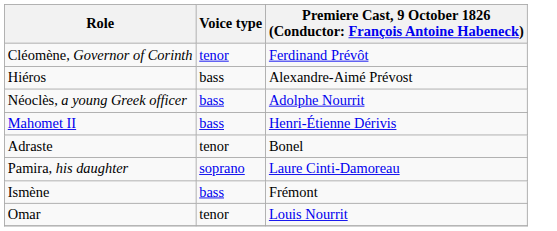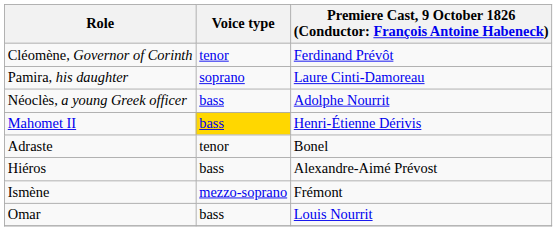 <table class="wikitable">
 <tr>
 <th>Role</th>
 <th>Voice type</th>
 <th>Premiere Cast, 9 October 1826<br>(Conductor: <a href='#'>François Antoine Habeneck</a>)</th>
 </tr>
 <tr>
 <td>Cléomène, <em>Governor of Corinth</em></td>
 <td><a href='#'>tenor</a></td>
 <td><a href='#'>Ferdinand Prévôt</a></td>
 </tr>
 <tr>
-<td>Hiéros</td>
-<td>bass</td>
-<td>Alexandre-Aimé Prévost</td>
+<td>Pamira, <em>his daughter</em></td>
+<td><a href='#'>soprano</a></td>
+<td><a href='#'>Laure Cinti-Damoreau</a></td>
 </tr>
 <tr>
 <td>Néoclès, <em>a young Greek officer</em></td>
 <td><a href='#'>bass</a></td>
 <td><a href='#'>Adolphe Nourrit</a></td>
 </tr>
 <tr>
 <td><a href='#'>Mahomet II</a></td>
-<td><a href='#'>bass</a></td>
+<td style="background: gold;"><a href='#'>bass</a></td>
 <td><a href='#'>Henri-Étienne Dérivis</a></td>
 </tr>
 <tr>
 <td>Adraste</td>
 <td>tenor</td>
 <td>Bonel</td>
 </tr>
 <tr>
-<td>Pamira, <em>his daughter</em></td>
-<td><a href='#'>soprano</a></td>
-<td><a href='#'>Laure Cinti-Damoreau</a></td>
+<td>Hiéros</td>
+<td>bass</td>
+<td>Alexandre-Aimé Prévost</td>
 </tr>
 <tr>
 <td>Ismène</td>
-<td><a href='#'>bass</a></td>
+<td><a href='#'>mezzo-soprano</a></td>
 <td>Frémont</td>
 </tr>
 <tr>
 <td>Omar</td>
-<td>tenor</td>
+<td>bass</td>
 <td><a href='#'>Louis Nourrit</a></td>
 </tr>
 <tr>
 </tr>
 </table>
